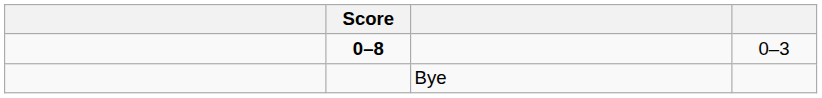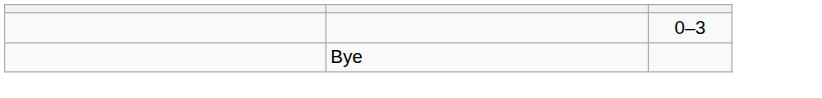 <table class="wikitable" style="text-align: center; ">
 <tr>
 <th align="right" width="270"></th>
-<th width="65">Score</th>
 <th align="left" width="270"></th>
 <th width="65"></th>
 </tr>
 <tr>
 <td align="left"></td>
-<td><strong>0–8</strong></td>
 <td align="left"><strong></strong></td>
 <td>0–3 <strong></strong></td>
 </tr>
 <tr>
 <td align="left"><strong></strong></td>
-<td></td>
 <td align="left">Bye</td>
 <td></td>
 </tr>
 </table>
